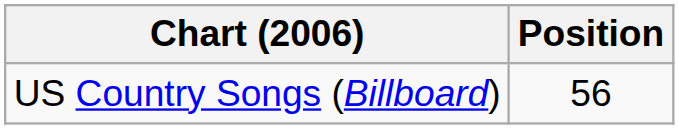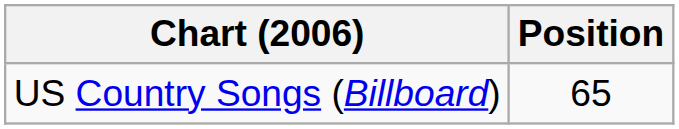 <table class="wikitable sortable">
 <tr>
 <th scope="col">Chart (2006)</th>
 <th scope="col">Position</th>
 </tr>
 <tr>
 <td>US <a href='#'>Country Songs</a> (<em><a href='#'>Billboard</a></em>)</td>
-<td align="center">56</td>
+<td align="center">65</td>
 </tr>
 </table>
